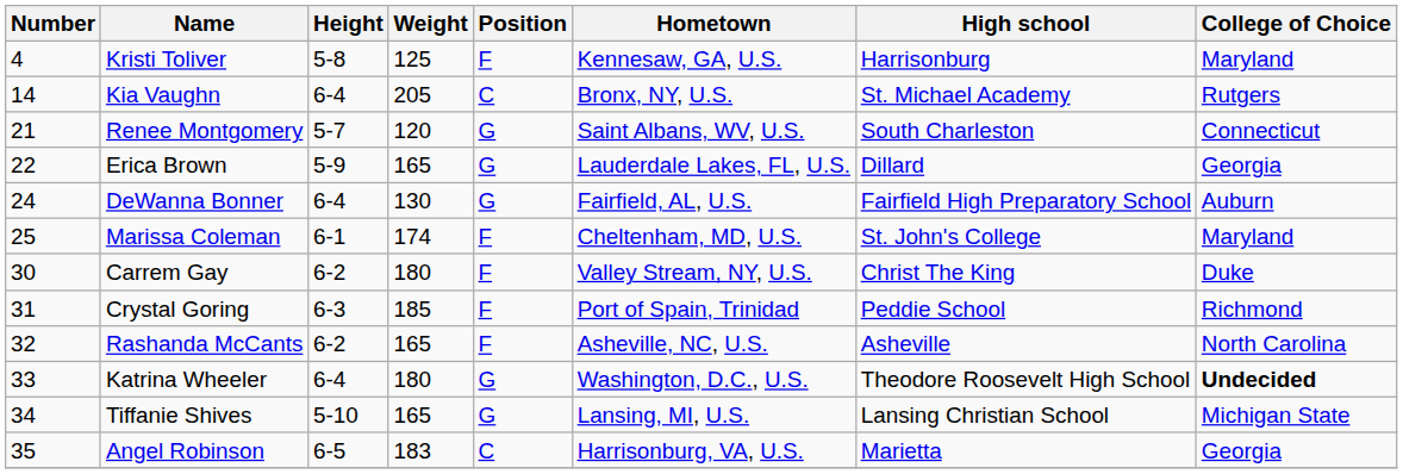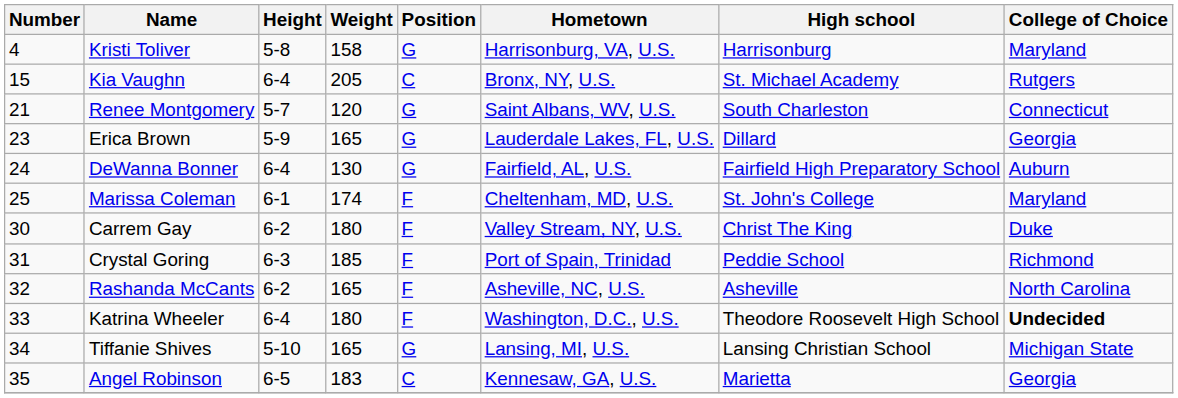 <table class="wikitable sortable" style="font-size: 95%;">
 <tr>
 <th>Number</th>
 <th>Name</th>
 <th>Height</th>
 <th>Weight</th>
 <th>Position</th>
 <th>Hometown</th>
 <th>High school</th>
 <th>College of Choice</th>
 </tr>
 <tr>
 <td>4</td>
 <td><a href='#'>Kristi Toliver</a></td>
 <td>5-8</td>
-<td>125</td>
-<td><a href='#'>F</a></td>
-<td><a href='#'>Kennesaw, GA</a>, <a href='#'>U.S.</a></td>
+<td>158</td>
+<td><a href='#'>G</a></td>
+<td><a href='#'>Harrisonburg, VA</a>, <a href='#'>U.S.</a></td>
 <td><a href='#'>Harrisonburg</a></td>
 <td><a href='#'>Maryland</a></td>
 </tr>
 <tr>
-<td>14</td>
+<td>15</td>
 <td><a href='#'>Kia Vaughn</a></td>
 <td>6-4</td>
 <td>205</td>
 <td><a href='#'>C</a></td>
 <td><a href='#'>Bronx, NY</a>, <a href='#'>U.S.</a></td>
 <td><a href='#'>St. Michael Academy</a></td>
 <td><a href='#'>Rutgers</a></td>
 </tr>
 <tr>
 <td>21</td>
 <td><a href='#'>Renee Montgomery</a></td>
 <td>5-7</td>
 <td>120</td>
 <td><a href='#'>G</a></td>
 <td><a href='#'>Saint Albans, WV</a>, <a href='#'>U.S.</a></td>
 <td><a href='#'>South Charleston</a></td>
 <td><a href='#'>Connecticut</a></td>
 </tr>
 <tr>
-<td>22</td>
+<td>23</td>
 <td>Erica Brown</td>
 <td>5-9</td>
 <td>165</td>
 <td><a href='#'>G</a></td>
 <td><a href='#'>Lauderdale Lakes, FL</a>, <a href='#'>U.S.</a></td>
 <td><a href='#'>Dillard</a></td>
 <td><a href='#'>Georgia</a></td>
 </tr>
 <tr>
 <td>24</td>
 <td><a href='#'>DeWanna Bonner</a></td>
 <td>6-4</td>
 <td>130</td>
 <td><a href='#'>G</a></td>
 <td><a href='#'>Fairfield, AL</a>, <a href='#'>U.S.</a></td>
 <td><a href='#'>Fairfield High Preparatory School</a></td>
 <td><a href='#'>Auburn</a></td>
 </tr>
 <tr>
 <td>25</td>
 <td><a href='#'>Marissa Coleman</a></td>
 <td>6-1</td>
 <td>174</td>
 <td><a href='#'>F</a></td>
 <td><a href='#'>Cheltenham, MD</a>, <a href='#'>U.S.</a></td>
 <td><a href='#'>St. John's College</a></td>
 <td><a href='#'>Maryland</a></td>
 </tr>
 <tr>
 <td>30</td>
 <td>Carrem Gay</td>
 <td>6-2</td>
 <td>180</td>
 <td><a href='#'>F</a></td>
 <td><a href='#'>Valley Stream, NY</a>, <a href='#'>U.S.</a></td>
 <td><a href='#'>Christ The King</a></td>
 <td><a href='#'>Duke</a></td>
 </tr>
 <tr>
 <td>31</td>
 <td>Crystal Goring</td>
 <td>6-3</td>
 <td>185</td>
 <td><a href='#'>F</a></td>
 <td><a href='#'>Port of Spain, Trinidad</a></td>
 <td><a href='#'>Peddie School</a></td>
 <td><a href='#'>Richmond</a></td>
 </tr>
 <tr>
 <td>32</td>
 <td><a href='#'>Rashanda McCants</a></td>
 <td>6-2</td>
 <td>165</td>
 <td><a href='#'>F</a></td>
 <td><a href='#'>Asheville, NC</a>, <a href='#'>U.S.</a></td>
 <td><a href='#'>Asheville</a></td>
 <td><a href='#'>North Carolina</a></td>
 </tr>
 <tr>
 <td>33</td>
 <td>Katrina Wheeler</td>
 <td>6-4</td>
 <td>180</td>
-<td><a href='#'>G</a></td>
+<td><a href='#'>F</a></td>
 <td><a href='#'>Washington, D.C.</a>, <a href='#'>U.S.</a></td>
 <td>Theodore Roosevelt High School</td>
 <td><strong>Undecided</strong></td>
 </tr>
 <tr>
 <td>34</td>
 <td>Tiffanie Shives</td>
 <td>5-10</td>
 <td>165</td>
 <td><a href='#'>G</a></td>
 <td><a href='#'>Lansing, MI</a>, <a href='#'>U.S.</a></td>
 <td>Lansing Christian School</td>
 <td><a href='#'>Michigan State</a></td>
 </tr>
 <tr>
 <td>35</td>
 <td><a href='#'>Angel Robinson</a></td>
 <td>6-5</td>
 <td>183</td>
 <td><a href='#'>C</a></td>
-<td><a href='#'>Harrisonburg, VA</a>, <a href='#'>U.S.</a></td>
+<td><a href='#'>Kennesaw, GA</a>, <a href='#'>U.S.</a></td>
 <td><a href='#'>Marietta</a></td>
 <td><a href='#'>Georgia</a></td>
 </tr>
 <tr>
 </tr>
 </table>
